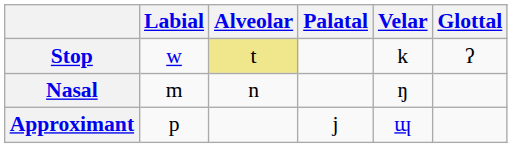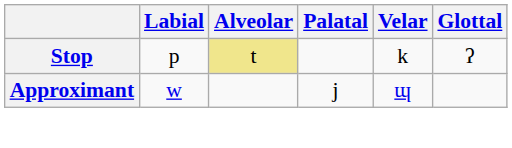 <table class="wikitable" style="text-align: center;">
 <tr>
 <th></th>
 <th><a href='#'>Labial</a></th>
 <th><a href='#'>Alveolar</a></th>
 <th><a href='#'>Palatal</a></th>
 <th><a href='#'>Velar</a></th>
 <th><a href='#'>Glottal</a></th>
 </tr>
 <tr>
 <th><a href='#'>Stop</a></th>
-<td><a href='#'>w</a></td>
+<td>p</td>
 <td style="background: khaki;">t</td>
 <td></td>
 <td>k</td>
 <td>ʔ</td>
 </tr>
 <tr>
-<th><a href='#'>Nasal</a></th>
-<td>m</td>
-<td>n</td>
-<td></td>
-<td>ŋ</td>
-<td></td>
-</tr>
-<tr>
 <th><a href='#'>Approximant</a></th>
-<td>p</td>
+<td><a href='#'>w</a></td>
 <td></td>
 <td>j</td>
 <td><a href='#'>ɰ</a></td>
 <td></td>
 </tr>
 </table>
